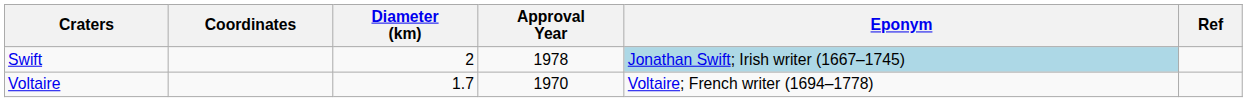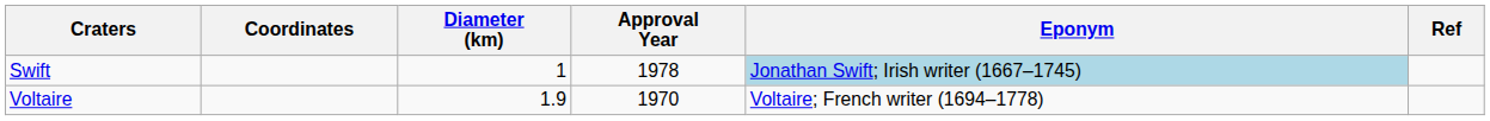 <table class="wikitable" style="width: 100%">
 <tr>
 <th style="width:10em">Craters</th>
 <th style="width:10em">Coordinates</th>
 <th><a href='#'>Diameter</a><br>(km)</th>
 <th>Approval<br>Year</th>
 <th class="unsortable"><a href='#'>Eponym</a></th>
 <th class="unsortable">Ref</th>
 </tr>
 <tr id="Swift">
 <td><a href='#'>Swift</a></td>
 <td></td>
-<td align=right>2</td>
+<td align=right>1</td>
 <td align=center>1978</td>
 <td style="background: lightblue;"><a href='#'>Jonathan Swift</a>; Irish writer (1667–1745)</td>
 <td></td>
 </tr>
 <tr id="Voltaire">
 <td><a href='#'>Voltaire</a></td>
 <td></td>
-<td align=right>1.7</td>
+<td align=right>1.9</td>
 <td align=center>1970</td>
 <td><a href='#'>Voltaire</a>; French writer (1694–1778)</td>
 <td></td>
 </tr>
 </table>
